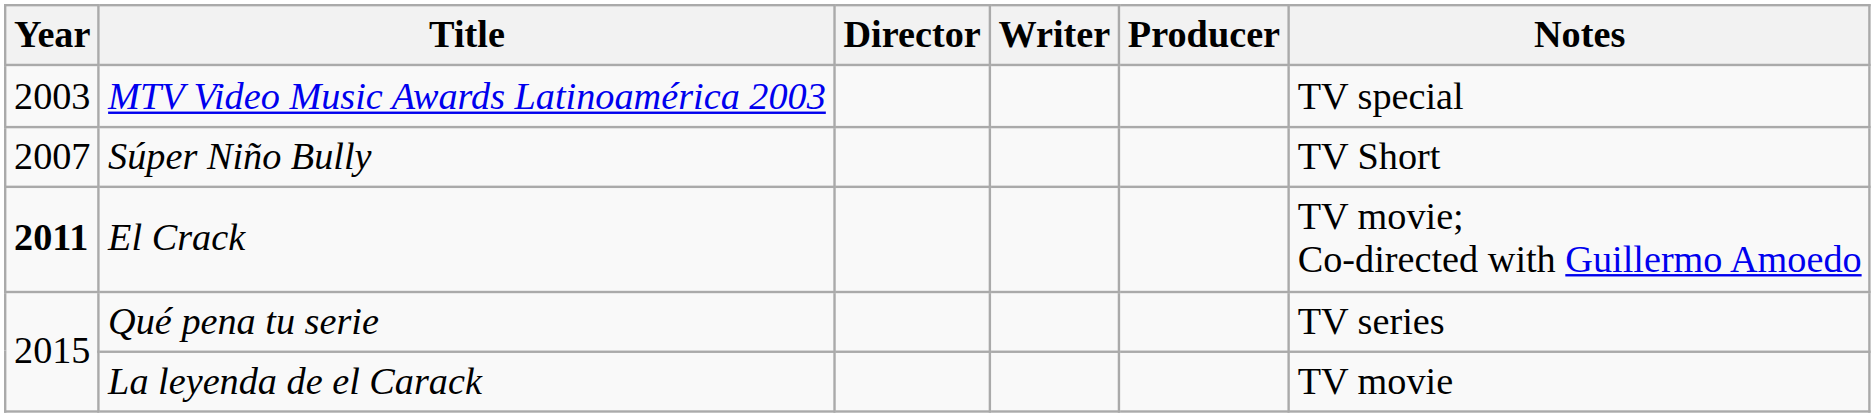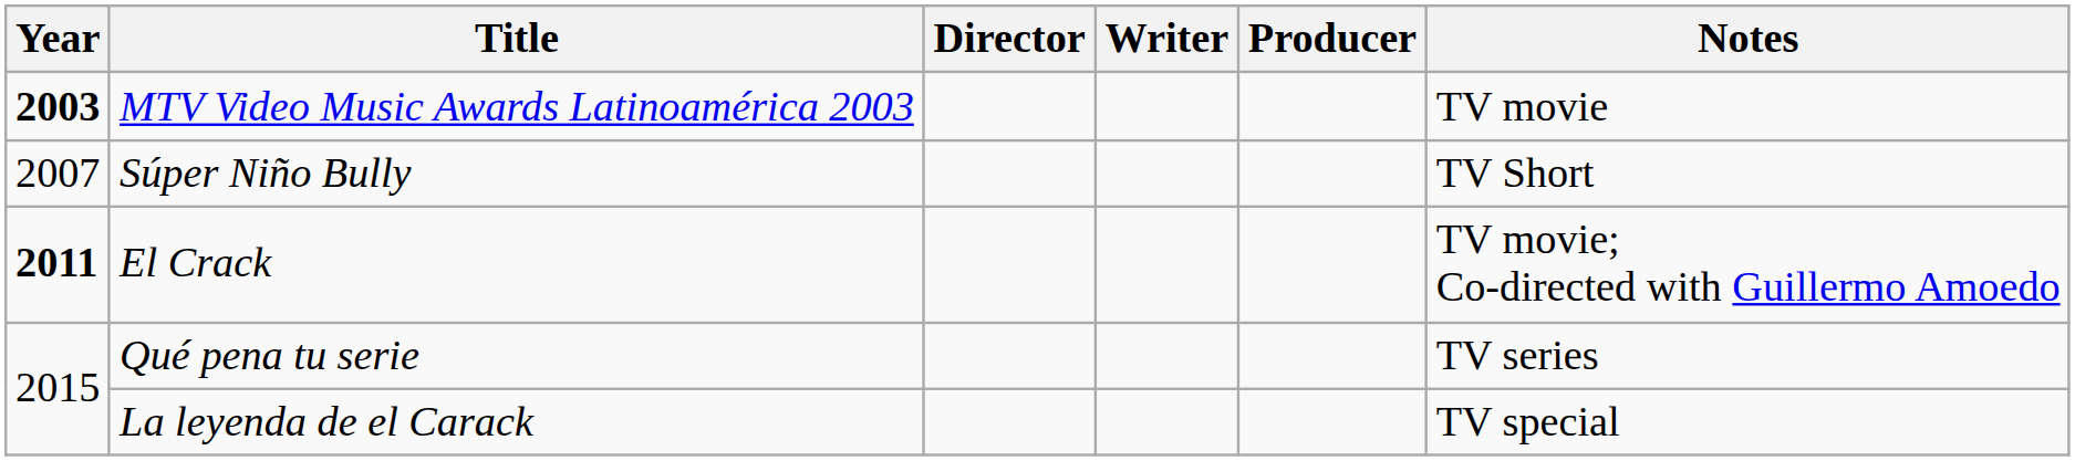 <table class="wikitable sortable">
 <tr>
 <th style="width:26px;">Year</th>
 <th>Title</th>
 <th>Director</th>
 <th>Writer</th>
 <th>Producer</th>
 <th>Notes</th>
 </tr>
 <tr>
-<td>2003</td>
+<td><strong>2003</strong></td>
 <td><em><a href='#'>MTV Video Music Awards Latinoamérica 2003</a></em></td>
 <td></td>
 <td></td>
 <td></td>
-<td>TV special</td>
+<td>TV movie</td>
 </tr>
 <tr>
 <td>2007</td>
 <td><em>Súper Niño Bully</em></td>
 <td></td>
 <td></td>
 <td></td>
 <td>TV Short</td>
 </tr>
 <tr>
 <td><strong>2011</strong></td>
 <td><em>El Crack</em></td>
 <td></td>
 <td></td>
 <td></td>
 <td>TV movie;<br>Co-directed with <a href='#'>Guillermo Amoedo</a></td>
 </tr>
 <tr>
 <td rowspan="2">2015</td>
 <td><em>Qué pena tu serie</em></td>
 <td></td>
 <td></td>
 <td></td>
 <td>TV series</td>
 </tr>
 <tr>
 <td><em>La leyenda de el Carack</em></td>
 <td></td>
 <td></td>
 <td></td>
-<td>TV movie</td>
+<td>TV special</td>
 </tr>
 </table>
